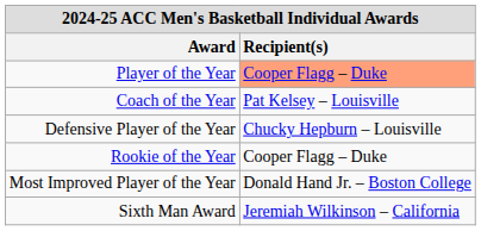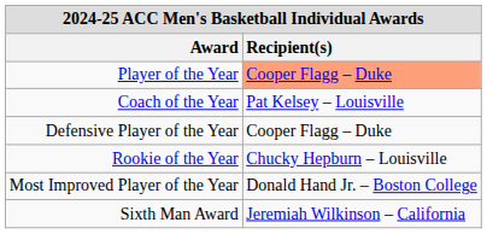 <table class="wikitable" style="white-space:nowrap; font-size:90%;">
 <tr>
 <td colspan="7" style="text-align:center; background:#ddd;"><strong>2024-25 ACC Men's Basketball Individual Awards</strong></td>
 </tr>
 <tr>
 <th style="text-align:right;">Award</th>
 <th style="text-align:left;">Recipient(s)</th>
 </tr>
 <tr>
 <td style="text-align:right;"><a href='#'>Player of the Year</a></td>
 <td style="background: lightsalmon; text-align:left;"><a href='#'>Cooper Flagg</a> – <a href='#'>Duke</a></td>
 </tr>
 <tr>
 <td style="text-align:right;"><a href='#'>Coach of the Year</a></td>
 <td style="text-align:left;"><a href='#'>Pat Kelsey</a> – <a href='#'>Louisville</a></td>
 </tr>
 <tr>
 <td style="text-align:right;">Defensive Player of the Year</td>
-<td style="text-align:left;"><a href='#'>Chucky Hepburn</a> – Louisville</td>
+<td style="text-align:left;">Cooper Flagg – Duke</td>
 </tr>
 <tr>
 <td style="text-align:right;"><a href='#'>Rookie of the Year</a></td>
-<td style="text-align:left;">Cooper Flagg – Duke</td>
+<td style="text-align:left;"><a href='#'>Chucky Hepburn</a> – Louisville</td>
 </tr>
 <tr>
 <td style="text-align:right;">Most Improved Player of the Year</td>
 <td style="text-align:left;">Donald Hand Jr. – <a href='#'>Boston College</a></td>
 </tr>
 <tr>
 <td style="text-align:right;">Sixth Man Award</td>
 <td style="text-align:left;"><a href='#'>Jeremiah Wilkinson</a> – <a href='#'>California</a></td>
 </tr>
 </table>
